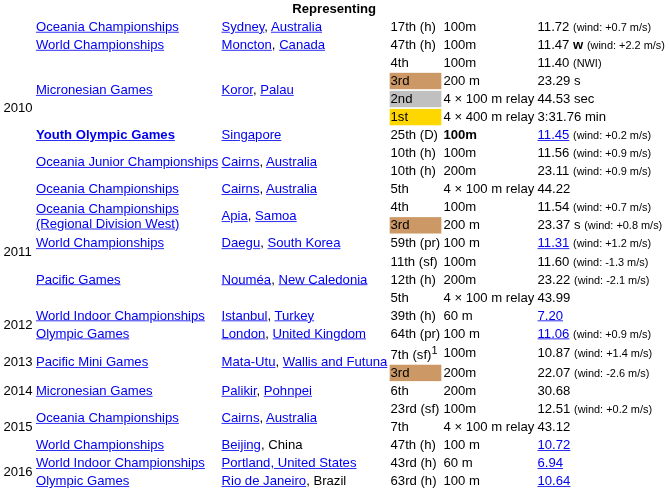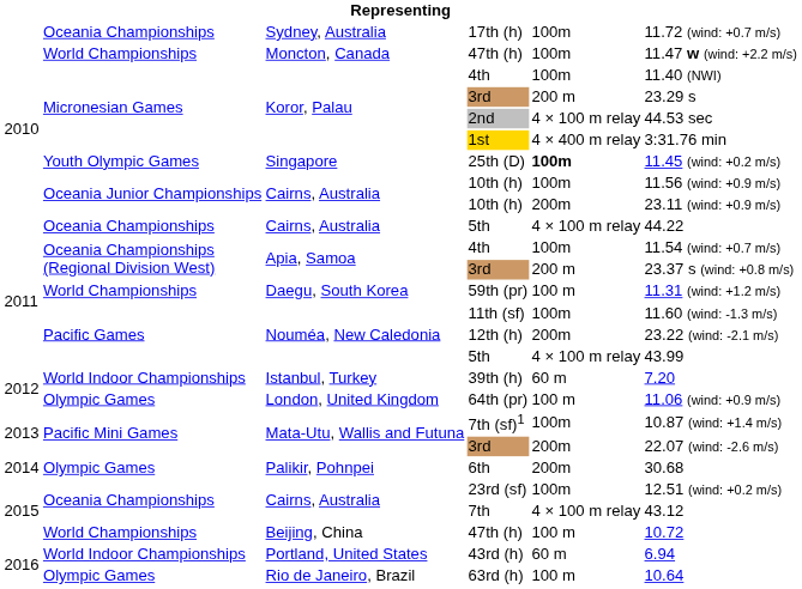 <table>
 <tr>
 <th colspan="6">Representing </th>
 </tr>
 <tr>
 <td rowspan=10>2010</td>
 <td><a href='#'>Oceania Championships</a></td>
 <td><a href='#'>Sydney</a>, <a href='#'>Australia</a></td>
 <td>17th (h)</td>
 <td>100m</td>
 <td>11.72 <small>(wind: +0.7 m/s)</small></td>
 </tr>
 <tr>
 <td><a href='#'>World Championships</a></td>
 <td><a href='#'>Moncton</a>, <a href='#'>Canada</a></td>
 <td>47th (h)</td>
 <td>100m</td>
 <td>11.47 <strong>w</strong> <small>(wind: +2.2 m/s)</small></td>
 </tr>
 <tr>
 <td rowspan=4><a href='#'>Micronesian Games</a></td>
 <td rowspan=4><a href='#'>Koror</a>, <a href='#'>Palau</a></td>
 <td>4th</td>
 <td>100m</td>
 <td>11.40 <small>(NWI)</small></td>
 </tr>
 <tr>
 <td bgcolor=cc9966>3rd</td>
 <td>200 m</td>
 <td>23.29 s</td>
 </tr>
 <tr>
 <td bgcolor=silver>2nd</td>
 <td>4 × 100 m relay</td>
 <td>44.53 sec</td>
 </tr>
 <tr>
 <td bgcolor=gold>1st</td>
 <td>4 × 400 m relay</td>
 <td>3:31.76 min</td>
 </tr>
 <tr>
-<td><strong><a href='#'>Youth Olympic Games</a></strong></td>
+<td><a href='#'>Youth Olympic Games</a></td>
 <td><a href='#'>Singapore</a></td>
 <td>25th (D)</td>
 <td><strong>100m</strong></td>
 <td><a href='#'>11.45</a> <small>(wind: +0.2 m/s)</small></td>
 </tr>
 <tr>
 <td rowspan=2><a href='#'>Oceania Junior Championships</a></td>
 <td rowspan=2><a href='#'>Cairns</a>, <a href='#'>Australia</a></td>
 <td>10th (h)</td>
 <td>100m</td>
 <td>11.56 <small>(wind: +0.9 m/s)</small></td>
 </tr>
 <tr>
 <td>10th (h)</td>
 <td>200m</td>
 <td>23.11 <small>(wind: +0.9 m/s)</small></td>
 </tr>
 <tr>
 <td><a href='#'>Oceania Championships</a></td>
 <td><a href='#'>Cairns</a>, <a href='#'>Australia</a></td>
 <td>5th</td>
 <td>4 × 100 m relay</td>
 <td>44.22</td>
 </tr>
 <tr>
 <td rowspan=6>2011</td>
 <td rowspan=2><a href='#'>Oceania Championships<br>(Regional Division West)</a></td>
 <td rowspan=2><a href='#'>Apia</a>, <a href='#'>Samoa</a></td>
 <td>4th</td>
 <td>100m</td>
 <td>11.54 <small>(wind: +0.7 m/s)</small></td>
 </tr>
 <tr>
 <td bgcolor=cc9966>3rd</td>
 <td>200 m</td>
 <td>23.37 s <small>(wind: +0.8 m/s)</small></td>
 </tr>
 <tr>
 <td><a href='#'>World Championships</a></td>
 <td><a href='#'>Daegu</a>, <a href='#'>South Korea</a></td>
 <td>59th (pr)</td>
 <td>100 m</td>
 <td><a href='#'>11.31</a> <small>(wind: +1.2 m/s)</small></td>
 </tr>
 <tr>
 <td rowspan=3><a href='#'>Pacific Games</a></td>
 <td rowspan=3><a href='#'>Nouméa</a>, <a href='#'>New Caledonia</a></td>
 <td>11th (sf)</td>
 <td>100m</td>
 <td>11.60 <small>(wind: -1.3 m/s)</small></td>
 </tr>
 <tr>
 <td>12th (h)</td>
 <td>200m</td>
 <td>23.22 <small>(wind: -2.1 m/s)</small></td>
 </tr>
 <tr>
 <td>5th</td>
 <td>4 × 100 m relay</td>
 <td>43.99</td>
 </tr>
 <tr>
 <td rowspan=2>2012</td>
 <td><a href='#'>World Indoor Championships</a></td>
 <td><a href='#'>Istanbul</a>, <a href='#'>Turkey</a></td>
 <td>39th (h)</td>
 <td>60 m</td>
 <td><a href='#'>7.20</a></td>
 </tr>
 <tr>
 <td><a href='#'>Olympic Games</a></td>
 <td><a href='#'>London</a>, <a href='#'>United Kingdom</a></td>
 <td>64th (pr)</td>
 <td>100 m</td>
 <td><a href='#'>11.06</a> <small>(wind: +0.9 m/s)</small></td>
 </tr>
 <tr>
 <td rowspan=2>2013</td>
 <td rowspan=2><a href='#'>Pacific Mini Games</a></td>
 <td rowspan=2><a href='#'>Mata-Utu</a>, <a href='#'>Wallis and Futuna</a></td>
 <td>7th (sf)<sup>1</sup></td>
 <td>100m</td>
 <td>10.87 <small>(wind: +1.4 m/s)</small></td>
 </tr>
 <tr>
 <td bgcolor="cc9966">3rd</td>
 <td>200m</td>
 <td>22.07 <small>(wind: -2.6 m/s)</small></td>
 </tr>
 <tr>
 <td>2014</td>
-<td><a href='#'>Micronesian Games</a></td>
+<td><a href='#'>Olympic Games</a></td>
 <td><a href='#'>Palikir</a>, <a href='#'>Pohnpei</a></td>
 <td>6th</td>
 <td>200m</td>
 <td>30.68</td>
 </tr>
 <tr>
 <td rowspan=3>2015</td>
 <td rowspan=2><a href='#'>Oceania Championships</a></td>
 <td rowspan=2><a href='#'>Cairns</a>, <a href='#'>Australia</a></td>
 <td>23rd (sf)</td>
 <td>100m</td>
 <td>12.51 <small>(wind: +0.2 m/s)</small></td>
 </tr>
 <tr>
 <td>7th</td>
 <td>4 × 100 m relay</td>
 <td>43.12</td>
 </tr>
 <tr>
 <td><a href='#'>World Championships</a></td>
 <td><a href='#'>Beijing</a>, China</td>
 <td>47th (h)</td>
 <td>100 m</td>
 <td><a href='#'>10.72</a></td>
 </tr>
 <tr>
 <td rowspan=2>2016</td>
 <td><a href='#'>World Indoor Championships</a></td>
 <td><a href='#'>Portland, United States</a></td>
 <td>43rd (h)</td>
 <td>60 m</td>
 <td><a href='#'>6.94</a></td>
 </tr>
 <tr>
 <td><a href='#'>Olympic Games</a></td>
 <td><a href='#'>Rio de Janeiro</a>, Brazil</td>
 <td>63rd (h)</td>
 <td>100 m</td>
 <td><a href='#'>10.64</a></td>
 </tr>
 </table>
